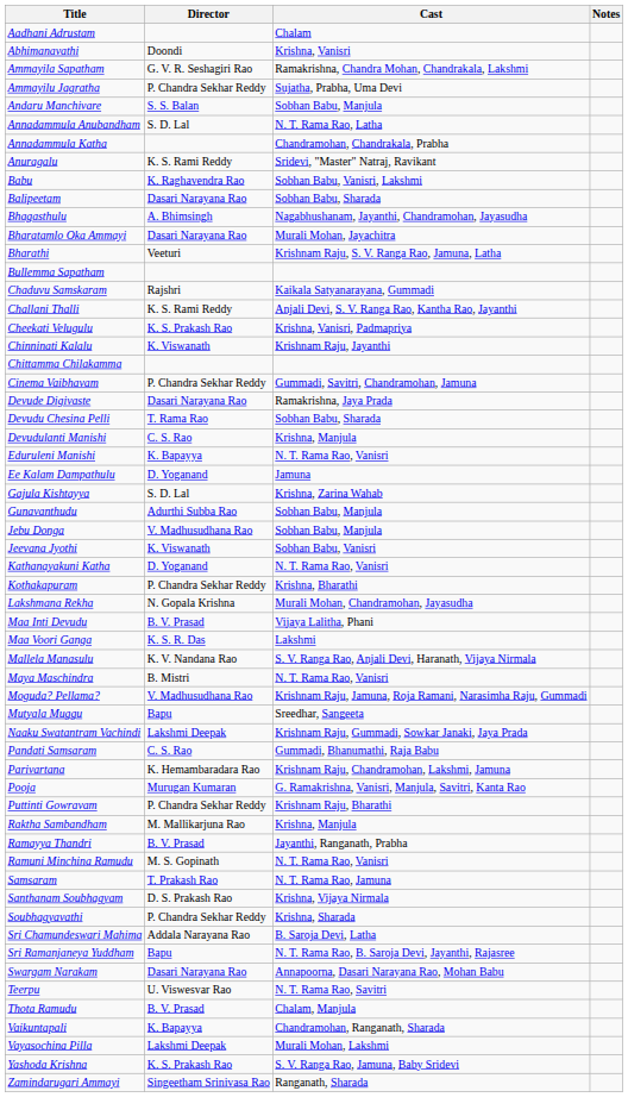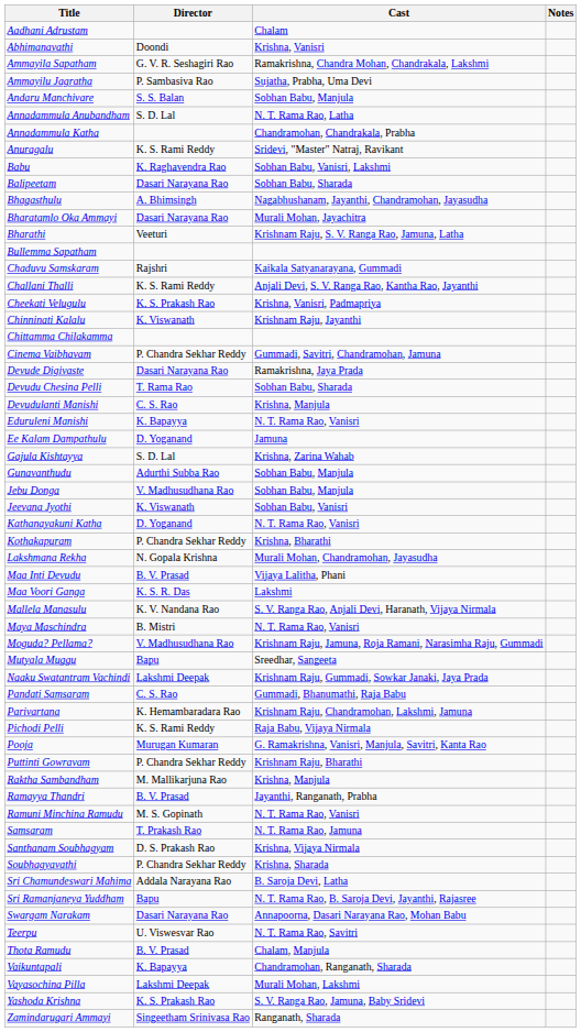 <table class="wikitable">
 <tr>
 <th>Title</th>
 <th>Director</th>
 <th>Cast</th>
 <th>Notes</th>
 </tr>
 <tr>
 <td><em><a href='#'>Aadhani Adrustam</a></em></td>
 <td></td>
 <td><a href='#'>Chalam</a></td>
 <td></td>
 </tr>
 <tr>
 <td><em><a href='#'>Abhimanavathi</a></em></td>
 <td>Doondi</td>
 <td><a href='#'>Krishna</a>, <a href='#'>Vanisri</a></td>
 <td></td>
 </tr>
 <tr>
 <td><em><a href='#'>Ammayila Sapatham</a></em></td>
 <td>G. V. R. Seshagiri Rao</td>
 <td>Ramakrishna, <a href='#'>Chandra Mohan</a>, <a href='#'>Chandrakala</a>, <a href='#'>Lakshmi</a></td>
 <td></td>
 </tr>
 <tr>
 <td><em><a href='#'>Ammayilu Jagratha</a></em></td>
-<td>P. Chandra Sekhar Reddy</td>
+<td>P. Sambasiva Rao</td>
 <td><a href='#'>Sujatha</a>, Prabha, Uma Devi</td>
 <td></td>
 </tr>
 <tr>
 <td><em><a href='#'>Andaru Manchivare</a></em></td>
 <td><a href='#'>S. S. Balan</a></td>
 <td><a href='#'>Sobhan Babu</a>, <a href='#'>Manjula</a></td>
 <td></td>
 </tr>
 <tr>
 <td><em><a href='#'>Annadammula Anubandham</a></em></td>
 <td>S. D. Lal</td>
 <td><a href='#'>N. T. Rama Rao</a>, <a href='#'>Latha</a></td>
 <td></td>
 </tr>
 <tr>
 <td><em><a href='#'>Annadammula Katha</a></em></td>
 <td></td>
 <td><a href='#'>Chandramohan</a>, <a href='#'>Chandrakala</a>, Prabha</td>
 <td></td>
 </tr>
 <tr>
 <td><em><a href='#'>Anuragalu</a></em></td>
 <td>K. S. Rami Reddy</td>
 <td><a href='#'>Sridevi</a>, "Master" Natraj, Ravikant</td>
 <td></td>
 </tr>
 <tr>
 <td><em><a href='#'>Babu</a></em></td>
 <td><a href='#'>K. Raghavendra Rao</a></td>
 <td><a href='#'>Sobhan Babu</a>, <a href='#'>Vanisri</a>, <a href='#'>Lakshmi</a></td>
 <td></td>
 </tr>
 <tr>
 <td><em><a href='#'>Balipeetam</a></em></td>
 <td><a href='#'>Dasari Narayana Rao</a></td>
 <td><a href='#'>Sobhan Babu</a>, <a href='#'>Sharada</a></td>
 <td></td>
 </tr>
 <tr>
 <td><em><a href='#'>Bhagasthulu</a></em></td>
 <td><a href='#'>A. Bhimsingh</a></td>
 <td><a href='#'>Nagabhushanam</a>, <a href='#'>Jayanthi</a>, <a href='#'>Chandramohan</a>, <a href='#'>Jayasudha</a></td>
 <td></td>
 </tr>
 <tr>
 <td><em><a href='#'>Bharatamlo Oka Ammayi</a></em></td>
 <td><a href='#'>Dasari Narayana Rao</a></td>
 <td><a href='#'>Murali Mohan</a>, <a href='#'>Jayachitra</a></td>
 <td></td>
 </tr>
 <tr>
 <td><em><a href='#'>Bharathi</a></em></td>
 <td>Veeturi</td>
 <td><a href='#'>Krishnam Raju</a>, <a href='#'>S. V. Ranga Rao</a>, <a href='#'>Jamuna</a>, <a href='#'>Latha</a></td>
 <td></td>
 </tr>
 <tr>
 <td><em><a href='#'>Bullemma Sapatham</a></em></td>
 <td></td>
 <td></td>
 <td></td>
 </tr>
 <tr>
 <td><em><a href='#'>Chaduvu Samskaram</a></em></td>
 <td>Rajshri</td>
 <td><a href='#'>Kaikala Satyanarayana</a>, <a href='#'>Gummadi</a></td>
 <td></td>
 </tr>
 <tr>
 <td><em><a href='#'>Challani Thalli</a></em></td>
 <td>K. S. Rami Reddy</td>
 <td><a href='#'>Anjali Devi</a>, <a href='#'>S. V. Ranga Rao</a>, <a href='#'>Kantha Rao</a>, <a href='#'>Jayanthi</a></td>
 <td></td>
 </tr>
 <tr>
 <td><em><a href='#'>Cheekati Velugulu</a></em></td>
 <td><a href='#'>K. S. Prakash Rao</a></td>
 <td><a href='#'>Krishna</a>, <a href='#'>Vanisri</a>, <a href='#'>Padmapriya</a></td>
 <td></td>
 </tr>
 <tr>
 <td><em><a href='#'>Chinninati Kalalu</a></em></td>
 <td><a href='#'>K. Viswanath</a></td>
 <td><a href='#'>Krishnam Raju</a>, <a href='#'>Jayanthi</a></td>
 <td></td>
 </tr>
 <tr>
 <td><em><a href='#'>Chittamma Chilakamma</a></em></td>
 <td></td>
 <td></td>
 <td></td>
 </tr>
 <tr>
 <td><em><a href='#'>Cinema Vaibhavam</a></em></td>
 <td>P. Chandra Sekhar Reddy</td>
 <td><a href='#'>Gummadi</a>, <a href='#'>Savitri</a>, <a href='#'>Chandramohan</a>, <a href='#'>Jamuna</a></td>
 <td></td>
 </tr>
 <tr>
 <td><em><a href='#'>Devude Digivaste</a></em></td>
 <td><a href='#'>Dasari Narayana Rao</a></td>
 <td>Ramakrishna, <a href='#'>Jaya Prada</a></td>
 <td></td>
 </tr>
 <tr>
 <td><em><a href='#'>Devudu Chesina Pelli</a></em></td>
 <td><a href='#'>T. Rama Rao</a></td>
 <td><a href='#'>Sobhan Babu</a>, <a href='#'>Sharada</a></td>
 <td></td>
 </tr>
 <tr>
 <td><em><a href='#'>Devudulanti Manishi</a></em></td>
 <td><a href='#'>C. S. Rao</a></td>
 <td><a href='#'>Krishna</a>, <a href='#'>Manjula</a></td>
 <td></td>
 </tr>
 <tr>
 <td><em><a href='#'>Eduruleni Manishi</a></em></td>
 <td><a href='#'>K. Bapayya</a></td>
 <td><a href='#'>N. T. Rama Rao</a>, <a href='#'>Vanisri</a></td>
 <td></td>
 </tr>
 <tr>
 <td><em><a href='#'>Ee Kalam Dampathulu</a></em></td>
 <td><a href='#'>D. Yoganand</a></td>
 <td><a href='#'>Jamuna</a></td>
 <td></td>
 </tr>
 <tr>
 <td><em><a href='#'>Gajula Kishtayya</a></em></td>
 <td>S. D. Lal</td>
 <td><a href='#'>Krishna</a>, <a href='#'>Zarina Wahab</a></td>
 <td></td>
 </tr>
 <tr>
 <td><em><a href='#'>Gunavanthudu</a></em></td>
 <td><a href='#'>Adurthi Subba Rao</a></td>
 <td><a href='#'>Sobhan Babu</a>, <a href='#'>Manjula</a></td>
 <td></td>
 </tr>
 <tr>
 <td><em><a href='#'>Jebu Donga</a></em></td>
 <td><a href='#'>V. Madhusudhana Rao</a></td>
 <td><a href='#'>Sobhan Babu</a>, <a href='#'>Manjula</a></td>
 <td></td>
 </tr>
 <tr>
 <td><em><a href='#'>Jeevana Jyothi</a></em></td>
 <td><a href='#'>K. Viswanath</a></td>
 <td><a href='#'>Sobhan Babu</a>, <a href='#'>Vanisri</a></td>
 <td></td>
 </tr>
 <tr>
 <td><em><a href='#'>Kathanayakuni Katha</a></em></td>
 <td><a href='#'>D. Yoganand</a></td>
 <td><a href='#'>N. T. Rama Rao</a>, <a href='#'>Vanisri</a></td>
 <td></td>
 </tr>
 <tr>
 <td><em><a href='#'>Kothakapuram</a></em></td>
 <td>P. Chandra Sekhar Reddy</td>
 <td><a href='#'>Krishna</a>, <a href='#'>Bharathi</a></td>
 <td></td>
 </tr>
 <tr>
 <td><em><a href='#'>Lakshmana Rekha</a></em></td>
 <td>N. Gopala Krishna</td>
 <td><a href='#'>Murali Mohan</a>, <a href='#'>Chandramohan</a>, <a href='#'>Jayasudha</a></td>
 <td></td>
 </tr>
 <tr>
 <td><em><a href='#'>Maa Inti Devudu</a></em></td>
 <td><a href='#'>B. V. Prasad</a></td>
 <td><a href='#'>Vijaya Lalitha</a>, Phani</td>
 <td></td>
 </tr>
 <tr>
 <td><em><a href='#'>Maa Voori Ganga</a></em></td>
 <td><a href='#'>K. S. R. Das</a></td>
 <td><a href='#'>Lakshmi</a></td>
 <td></td>
 </tr>
 <tr>
 <td><em><a href='#'>Mallela Manasulu</a></em></td>
 <td>K. V. Nandana Rao</td>
 <td><a href='#'>S. V. Ranga Rao</a>, <a href='#'>Anjali Devi</a>, Haranath, <a href='#'>Vijaya Nirmala</a></td>
 <td></td>
 </tr>
 <tr>
 <td><em><a href='#'>Maya Maschindra</a></em></td>
 <td>B. Mistri</td>
 <td><a href='#'>N. T. Rama Rao</a>, <a href='#'>Vanisri</a></td>
 <td></td>
 </tr>
 <tr>
 <td><em><a href='#'>Moguda? Pellama?</a></em></td>
 <td><a href='#'>V. Madhusudhana Rao</a></td>
 <td><a href='#'>Krishnam Raju</a>, <a href='#'>Jamuna</a>, <a href='#'>Roja Ramani</a>, <a href='#'>Narasimha Raju</a>, <a href='#'>Gummadi</a></td>
 <td></td>
 </tr>
 <tr>
 <td><em><a href='#'>Mutyala Muggu</a></em></td>
 <td><a href='#'>Bapu</a></td>
 <td>Sreedhar, <a href='#'>Sangeeta</a></td>
 <td></td>
 </tr>
 <tr>
 <td><em><a href='#'>Naaku Swatantram Vachindi</a></em></td>
 <td><a href='#'>Lakshmi Deepak</a></td>
 <td><a href='#'>Krishnam Raju</a>, <a href='#'>Gummadi</a>, <a href='#'>Sowkar Janaki</a>, <a href='#'>Jaya Prada</a></td>
 <td></td>
 </tr>
 <tr>
 <td><em><a href='#'>Pandati Samsaram</a></em></td>
 <td><a href='#'>C. S. Rao</a></td>
 <td><a href='#'>Gummadi</a>, <a href='#'>Bhanumathi</a>, <a href='#'>Raja Babu</a></td>
 <td></td>
 </tr>
 <tr>
 <td><em><a href='#'>Parivartana</a></em></td>
 <td>K. Hemambaradara Rao</td>
 <td><a href='#'>Krishnam Raju</a>, <a href='#'>Chandramohan</a>, <a href='#'>Lakshmi</a>, <a href='#'>Jamuna</a></td>
 <td></td>
 </tr>
 <tr>
+<td><em><a href='#'>Pichodi Pelli</a></em></td>
+<td>K. S. Rami Reddy</td>
+<td><a href='#'>Raja Babu</a>, <a href='#'>Vijaya Nirmala</a></td>
+<td></td>
+</tr>
+<tr>
 <td><em><a href='#'>Pooja</a></em></td>
 <td><a href='#'>Murugan Kumaran</a></td>
 <td><a href='#'>G. Ramakrishna</a>, <a href='#'>Vanisri</a>, <a href='#'>Manjula</a>, <a href='#'>Savitri</a>, <a href='#'>Kanta Rao</a></td>
 <td></td>
 </tr>
 <tr>
 <td><em><a href='#'>Puttinti Gowravam</a></em></td>
 <td>P. Chandra Sekhar Reddy</td>
 <td><a href='#'>Krishnam Raju</a>, <a href='#'>Bharathi</a></td>
 <td></td>
 </tr>
 <tr>
 <td><em><a href='#'>Raktha Sambandham</a></em></td>
 <td>M. Mallikarjuna Rao</td>
 <td><a href='#'>Krishna</a>, <a href='#'>Manjula</a></td>
 <td></td>
 </tr>
 <tr>
 <td><em><a href='#'>Ramayya Thandri</a></em></td>
 <td><a href='#'>B. V. Prasad</a></td>
 <td><a href='#'>Jayanthi</a>, Ranganath, Prabha</td>
 <td></td>
 </tr>
 <tr>
 <td><em><a href='#'>Ramuni Minchina Ramudu</a></em></td>
 <td>M. S. Gopinath</td>
 <td><a href='#'>N. T. Rama Rao</a>, <a href='#'>Vanisri</a></td>
 <td></td>
 </tr>
 <tr>
 <td><em><a href='#'>Samsaram</a></em></td>
 <td><a href='#'>T. Prakash Rao</a></td>
 <td><a href='#'>N. T. Rama Rao</a>, <a href='#'>Jamuna</a></td>
 <td></td>
 </tr>
 <tr>
 <td><em><a href='#'>Santhanam Soubhagyam</a></em></td>
 <td>D. S. Prakash Rao</td>
 <td><a href='#'>Krishna</a>, <a href='#'>Vijaya Nirmala</a></td>
 <td></td>
 </tr>
 <tr>
 <td><em><a href='#'>Soubhagyavathi</a></em></td>
 <td>P. Chandra Sekhar Reddy</td>
 <td><a href='#'>Krishna</a>, <a href='#'>Sharada</a></td>
 <td></td>
 </tr>
 <tr>
 <td><em><a href='#'>Sri Chamundeswari Mahima</a></em></td>
 <td>Addala Narayana Rao</td>
 <td><a href='#'>B. Saroja Devi</a>, <a href='#'>Latha</a></td>
 <td></td>
 </tr>
 <tr>
 <td><em><a href='#'>Sri Ramanjaneya Yuddham</a></em></td>
 <td><a href='#'>Bapu</a></td>
 <td><a href='#'>N. T. Rama Rao</a>, <a href='#'>B. Saroja Devi</a>, <a href='#'>Jayanthi</a>, <a href='#'>Rajasree</a></td>
 <td></td>
 </tr>
 <tr>
 <td><em><a href='#'>Swargam Narakam</a></em></td>
 <td><a href='#'>Dasari Narayana Rao</a></td>
 <td><a href='#'>Annapoorna</a>, <a href='#'>Dasari Narayana Rao</a>, <a href='#'>Mohan Babu</a></td>
 <td></td>
 </tr>
 <tr>
 <td><em><a href='#'>Teerpu</a></em></td>
 <td>U. Viswesvar Rao</td>
 <td><a href='#'>N. T. Rama Rao</a>, <a href='#'>Savitri</a></td>
 <td></td>
 </tr>
 <tr>
 <td><em><a href='#'>Thota Ramudu</a></em></td>
 <td><a href='#'>B. V. Prasad</a></td>
 <td><a href='#'>Chalam</a>, <a href='#'>Manjula</a></td>
 <td></td>
 </tr>
 <tr>
 <td><em><a href='#'>Vaikuntapali</a></em></td>
 <td><a href='#'>K. Bapayya</a></td>
 <td><a href='#'>Chandramohan</a>, Ranganath, <a href='#'>Sharada</a></td>
 <td></td>
 </tr>
 <tr>
 <td><em><a href='#'>Vayasochina Pilla</a></em></td>
 <td><a href='#'>Lakshmi Deepak</a></td>
 <td><a href='#'>Murali Mohan</a>, <a href='#'>Lakshmi</a></td>
 <td></td>
 </tr>
 <tr>
 <td><em><a href='#'>Yashoda Krishna</a></em></td>
 <td><a href='#'>K. S. Prakash Rao</a></td>
 <td><a href='#'>S. V. Ranga Rao</a>, <a href='#'>Jamuna</a>, <a href='#'>Baby Sridevi</a></td>
 <td></td>
 </tr>
 <tr>
 <td><em><a href='#'>Zamindarugari Ammayi</a></em></td>
 <td><a href='#'>Singeetham Srinivasa Rao</a></td>
 <td>Ranganath, <a href='#'>Sharada</a></td>
 <td></td>
 </tr>
 </table>
